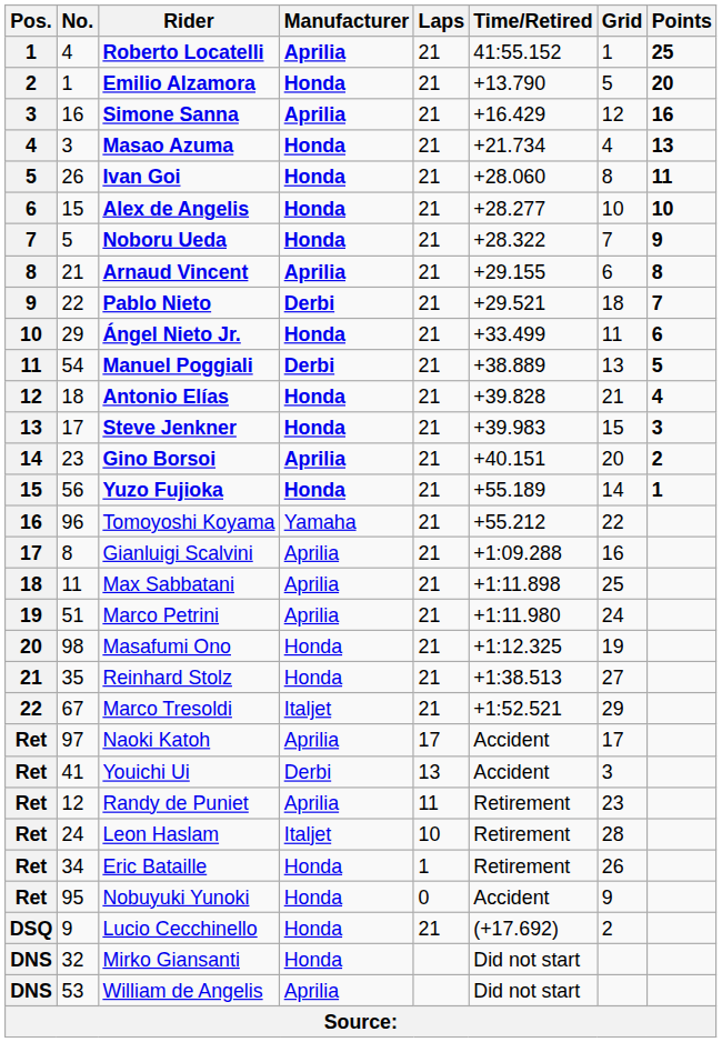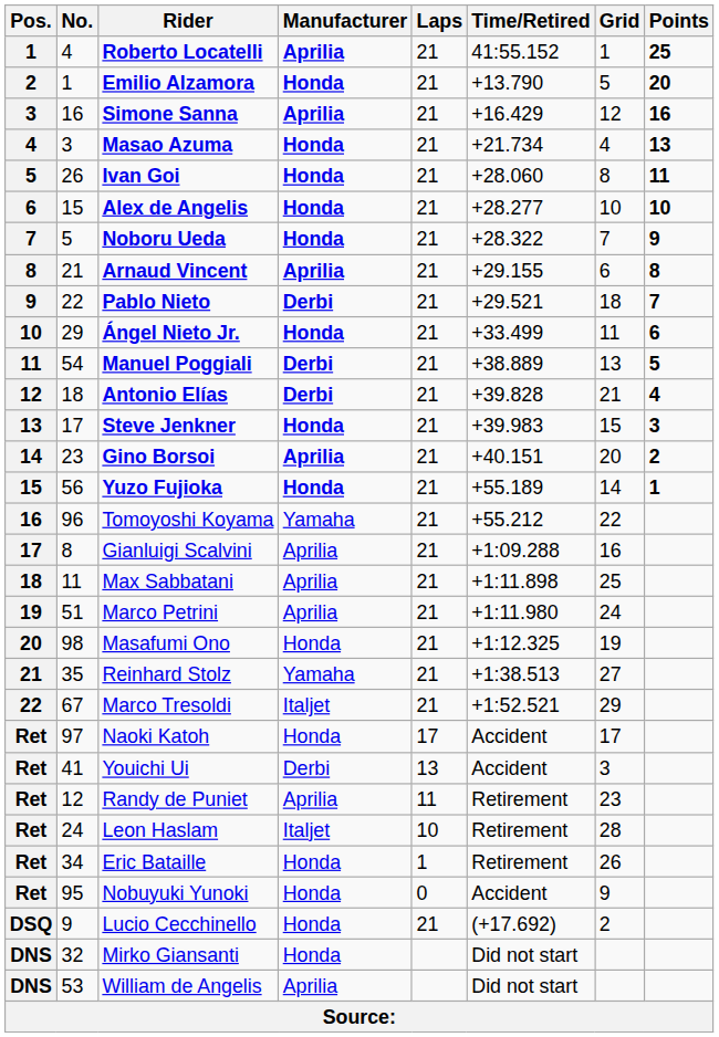 <table class="wikitable" style="font-size: 95%;">
 <tr>
 <th>Pos.</th>
 <th>No.</th>
 <th>Rider</th>
 <th>Manufacturer</th>
 <th>Laps</th>
 <th>Time/Retired</th>
 <th>Grid</th>
 <th>Points</th>
 </tr>
 <tr>
 <th>1</th>
 <td>4</td>
 <td> <strong><a href='#'>Roberto Locatelli</a></strong></td>
 <td><strong><a href='#'>Aprilia</a></strong></td>
 <td>21</td>
 <td>41:55.152</td>
 <td>1</td>
 <td><strong>25</strong></td>
 </tr>
 <tr>
 <th>2</th>
 <td>1</td>
 <td> <strong><a href='#'>Emilio Alzamora</a></strong></td>
 <td><strong><a href='#'>Honda</a></strong></td>
 <td>21</td>
 <td>+13.790</td>
 <td>5</td>
 <td><strong>20</strong></td>
 </tr>
 <tr>
 <th>3</th>
 <td>16</td>
 <td> <strong><a href='#'>Simone Sanna</a></strong></td>
 <td><strong><a href='#'>Aprilia</a></strong></td>
 <td>21</td>
 <td>+16.429</td>
 <td>12</td>
 <td><strong>16</strong></td>
 </tr>
 <tr>
 <th>4</th>
 <td>3</td>
 <td> <strong><a href='#'>Masao Azuma</a></strong></td>
 <td><strong><a href='#'>Honda</a></strong></td>
 <td>21</td>
 <td>+21.734</td>
 <td>4</td>
 <td><strong>13</strong></td>
 </tr>
 <tr>
 <th>5</th>
 <td>26</td>
 <td> <strong><a href='#'>Ivan Goi</a></strong></td>
 <td><strong><a href='#'>Honda</a></strong></td>
 <td>21</td>
 <td>+28.060</td>
 <td>8</td>
 <td><strong>11</strong></td>
 </tr>
 <tr>
 <th>6</th>
 <td>15</td>
 <td> <strong><a href='#'>Alex de Angelis</a></strong></td>
 <td><strong><a href='#'>Honda</a></strong></td>
 <td>21</td>
 <td>+28.277</td>
 <td>10</td>
 <td><strong>10</strong></td>
 </tr>
 <tr>
 <th>7</th>
 <td>5</td>
 <td> <strong><a href='#'>Noboru Ueda</a></strong></td>
 <td><strong><a href='#'>Honda</a></strong></td>
 <td>21</td>
 <td>+28.322</td>
 <td>7</td>
 <td><strong>9</strong></td>
 </tr>
 <tr>
 <th>8</th>
 <td>21</td>
 <td> <strong><a href='#'>Arnaud Vincent</a></strong></td>
 <td><strong><a href='#'>Aprilia</a></strong></td>
 <td>21</td>
 <td>+29.155</td>
 <td>6</td>
 <td><strong>8</strong></td>
 </tr>
 <tr>
 <th>9</th>
 <td>22</td>
 <td> <strong><a href='#'>Pablo Nieto</a></strong></td>
 <td><strong><a href='#'>Derbi</a></strong></td>
 <td>21</td>
 <td>+29.521</td>
 <td>18</td>
 <td><strong>7</strong></td>
 </tr>
 <tr>
 <th>10</th>
 <td>29</td>
 <td> <strong><a href='#'>Ángel Nieto Jr.</a></strong></td>
 <td><strong><a href='#'>Honda</a></strong></td>
 <td>21</td>
 <td>+33.499</td>
 <td>11</td>
 <td><strong>6</strong></td>
 </tr>
 <tr>
 <th>11</th>
 <td>54</td>
 <td> <strong><a href='#'>Manuel Poggiali</a></strong></td>
 <td><strong><a href='#'>Derbi</a></strong></td>
 <td>21</td>
 <td>+38.889</td>
 <td>13</td>
 <td><strong>5</strong></td>
 </tr>
 <tr>
 <th>12</th>
 <td>18</td>
 <td> <strong><a href='#'>Antonio Elías</a></strong></td>
-<td><strong><a href='#'>Honda</a></strong></td>
+<td><strong><a href='#'>Derbi</a></strong></td>
 <td>21</td>
 <td>+39.828</td>
 <td>21</td>
 <td><strong>4</strong></td>
 </tr>
 <tr>
 <th>13</th>
 <td>17</td>
 <td> <strong><a href='#'>Steve Jenkner</a></strong></td>
 <td><strong><a href='#'>Honda</a></strong></td>
 <td>21</td>
 <td>+39.983</td>
 <td>15</td>
 <td><strong>3</strong></td>
 </tr>
 <tr>
 <th>14</th>
 <td>23</td>
 <td> <strong><a href='#'>Gino Borsoi</a></strong></td>
 <td><strong><a href='#'>Aprilia</a></strong></td>
 <td>21</td>
 <td>+40.151</td>
 <td>20</td>
 <td><strong>2</strong></td>
 </tr>
 <tr>
 <th>15</th>
 <td>56</td>
 <td> <strong><a href='#'>Yuzo Fujioka</a></strong></td>
 <td><strong><a href='#'>Honda</a></strong></td>
 <td>21</td>
 <td>+55.189</td>
 <td>14</td>
 <td><strong>1</strong></td>
 </tr>
 <tr>
 <th>16</th>
 <td>96</td>
 <td> <a href='#'>Tomoyoshi Koyama</a></td>
 <td><a href='#'>Yamaha</a></td>
 <td>21</td>
 <td>+55.212</td>
 <td>22</td>
 <td></td>
 </tr>
 <tr>
 <th>17</th>
 <td>8</td>
 <td> <a href='#'>Gianluigi Scalvini</a></td>
 <td><a href='#'>Aprilia</a></td>
 <td>21</td>
 <td>+1:09.288</td>
 <td>16</td>
 <td></td>
 </tr>
 <tr>
 <th>18</th>
 <td>11</td>
 <td> <a href='#'>Max Sabbatani</a></td>
 <td><a href='#'>Aprilia</a></td>
 <td>21</td>
 <td>+1:11.898</td>
 <td>25</td>
 <td></td>
 </tr>
 <tr>
 <th>19</th>
 <td>51</td>
 <td> <a href='#'>Marco Petrini</a></td>
 <td><a href='#'>Aprilia</a></td>
 <td>21</td>
 <td>+1:11.980</td>
 <td>24</td>
 <td></td>
 </tr>
 <tr>
 <th>20</th>
 <td>98</td>
 <td> <a href='#'>Masafumi Ono</a></td>
 <td><a href='#'>Honda</a></td>
 <td>21</td>
 <td>+1:12.325</td>
 <td>19</td>
 <td></td>
 </tr>
 <tr>
 <th>21</th>
 <td>35</td>
 <td> <a href='#'>Reinhard Stolz</a></td>
-<td><a href='#'>Honda</a></td>
+<td><a href='#'>Yamaha</a></td>
 <td>21</td>
 <td>+1:38.513</td>
 <td>27</td>
 <td></td>
 </tr>
 <tr>
 <th>22</th>
 <td>67</td>
 <td> <a href='#'>Marco Tresoldi</a></td>
 <td><a href='#'>Italjet</a></td>
 <td>21</td>
 <td>+1:52.521</td>
 <td>29</td>
 <td></td>
 </tr>
 <tr>
 <th>Ret</th>
 <td>97</td>
 <td> <a href='#'>Naoki Katoh</a></td>
-<td><a href='#'>Aprilia</a></td>
+<td><a href='#'>Honda</a></td>
 <td>17</td>
 <td>Accident</td>
 <td>17</td>
 <td></td>
 </tr>
 <tr>
 <th>Ret</th>
 <td>41</td>
 <td> <a href='#'>Youichi Ui</a></td>
 <td><a href='#'>Derbi</a></td>
 <td>13</td>
 <td>Accident</td>
 <td>3</td>
 <td></td>
 </tr>
 <tr>
 <th>Ret</th>
 <td>12</td>
 <td> <a href='#'>Randy de Puniet</a></td>
 <td><a href='#'>Aprilia</a></td>
 <td>11</td>
 <td>Retirement</td>
 <td>23</td>
 <td></td>
 </tr>
 <tr>
 <th>Ret</th>
 <td>24</td>
 <td> <a href='#'>Leon Haslam</a></td>
 <td><a href='#'>Italjet</a></td>
 <td>10</td>
 <td>Retirement</td>
 <td>28</td>
 <td></td>
 </tr>
 <tr>
 <th>Ret</th>
 <td>34</td>
 <td> <a href='#'>Eric Bataille</a></td>
 <td><a href='#'>Honda</a></td>
 <td>1</td>
 <td>Retirement</td>
 <td>26</td>
 <td></td>
 </tr>
 <tr>
 <th>Ret</th>
 <td>95</td>
 <td> <a href='#'>Nobuyuki Yunoki</a></td>
 <td><a href='#'>Honda</a></td>
 <td>0</td>
 <td>Accident</td>
 <td>9</td>
 <td></td>
 </tr>
 <tr>
 <th>DSQ</th>
 <td>9</td>
 <td> <a href='#'>Lucio Cecchinello</a></td>
 <td><a href='#'>Honda</a></td>
 <td>21</td>
 <td>(+17.692)</td>
 <td>2</td>
 <td></td>
 </tr>
 <tr>
 <th>DNS</th>
 <td>32</td>
 <td> <a href='#'>Mirko Giansanti</a></td>
 <td><a href='#'>Honda</a></td>
 <td></td>
 <td>Did not start</td>
 <td></td>
 <td></td>
 </tr>
 <tr>
 <th>DNS</th>
 <td>53</td>
 <td> <a href='#'>William de Angelis</a></td>
 <td><a href='#'>Aprilia</a></td>
 <td></td>
 <td>Did not start</td>
 <td></td>
 <td></td>
 </tr>
 <tr>
 <th colspan=8>Source: </th>
 </tr>
 </table>
